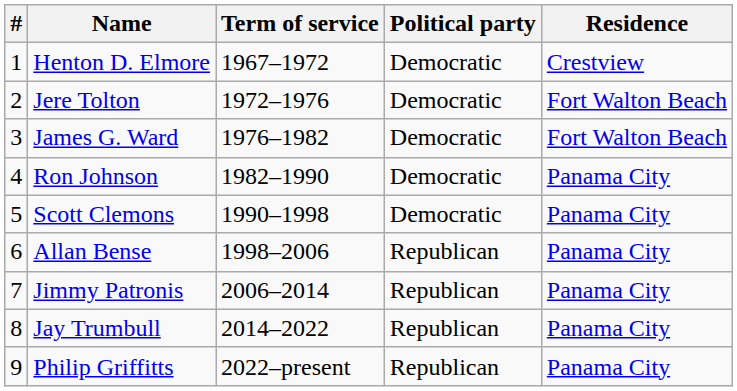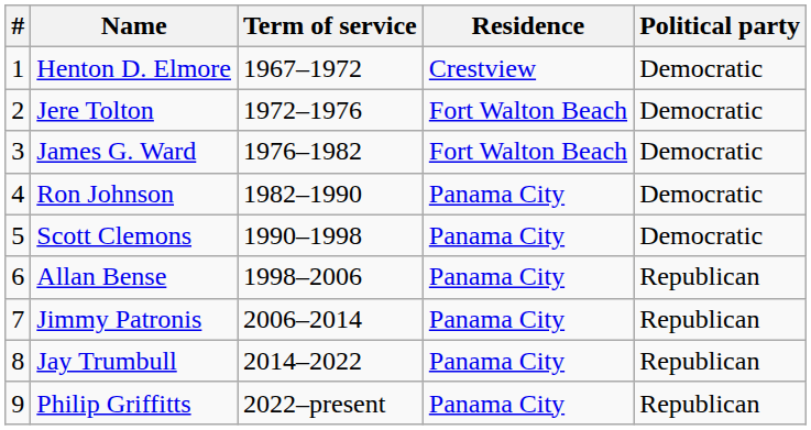 <table class="wikitable sortable">
 <tr>
 <th>#</th>
 <th>Name</th>
 <th>Term of service</th>
+<th>Residence</th>
 <th>Political party</th>
-<th>Residence</th>
 </tr>
 <tr>
 <td>1</td>
 <td><a href='#'>Henton D. Elmore</a></td>
 <td>1967–1972</td>
+<td><a href='#'>Crestview</a></td>
 <td>Democratic</td>
-<td><a href='#'>Crestview</a></td>
 </tr>
 <tr>
 <td>2</td>
 <td><a href='#'>Jere Tolton</a></td>
 <td>1972–1976</td>
+<td><a href='#'>Fort Walton Beach</a></td>
 <td>Democratic</td>
-<td><a href='#'>Fort Walton Beach</a></td>
 </tr>
 <tr>
 <td>3</td>
 <td><a href='#'>James G. Ward</a></td>
 <td>1976–1982</td>
+<td><a href='#'>Fort Walton Beach</a></td>
 <td>Democratic</td>
-<td><a href='#'>Fort Walton Beach</a></td>
 </tr>
 <tr>
 <td>4</td>
 <td><a href='#'>Ron Johnson</a></td>
 <td>1982–1990</td>
+<td><a href='#'>Panama City</a></td>
 <td>Democratic</td>
-<td><a href='#'>Panama City</a></td>
 </tr>
 <tr>
 <td>5</td>
 <td><a href='#'>Scott Clemons</a></td>
 <td>1990–1998</td>
+<td><a href='#'>Panama City</a></td>
 <td>Democratic</td>
-<td><a href='#'>Panama City</a></td>
 </tr>
 <tr>
 <td>6</td>
 <td><a href='#'>Allan Bense</a></td>
 <td>1998–2006</td>
+<td><a href='#'>Panama City</a></td>
 <td>Republican</td>
-<td><a href='#'>Panama City</a></td>
 </tr>
 <tr>
 <td>7</td>
 <td><a href='#'>Jimmy Patronis</a></td>
 <td>2006–2014</td>
+<td><a href='#'>Panama City</a></td>
 <td>Republican</td>
-<td><a href='#'>Panama City</a></td>
 </tr>
 <tr>
 <td>8</td>
 <td><a href='#'>Jay Trumbull</a></td>
 <td>2014–2022</td>
+<td><a href='#'>Panama City</a></td>
 <td>Republican</td>
-<td><a href='#'>Panama City</a></td>
 </tr>
 <tr>
 <td>9</td>
 <td><a href='#'>Philip Griffitts</a></td>
 <td>2022–present</td>
+<td><a href='#'>Panama City</a></td>
 <td>Republican</td>
-<td><a href='#'>Panama City</a></td>
 </tr>
 </table>
